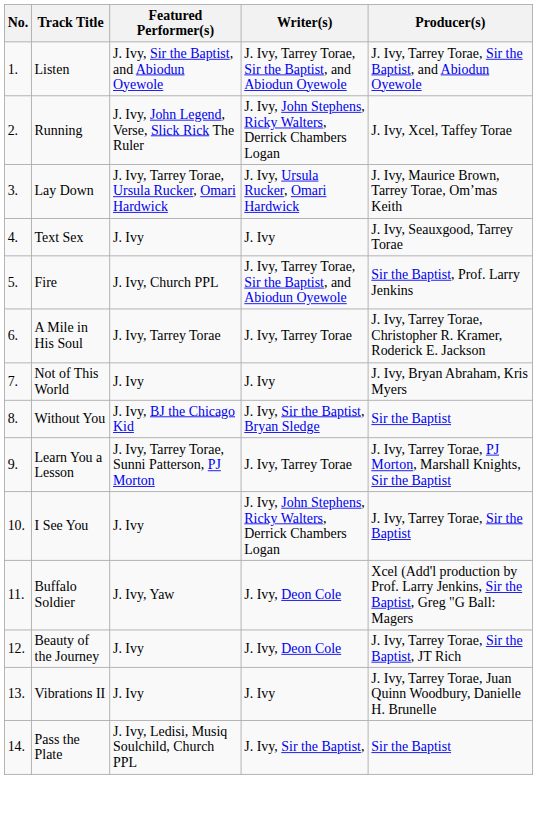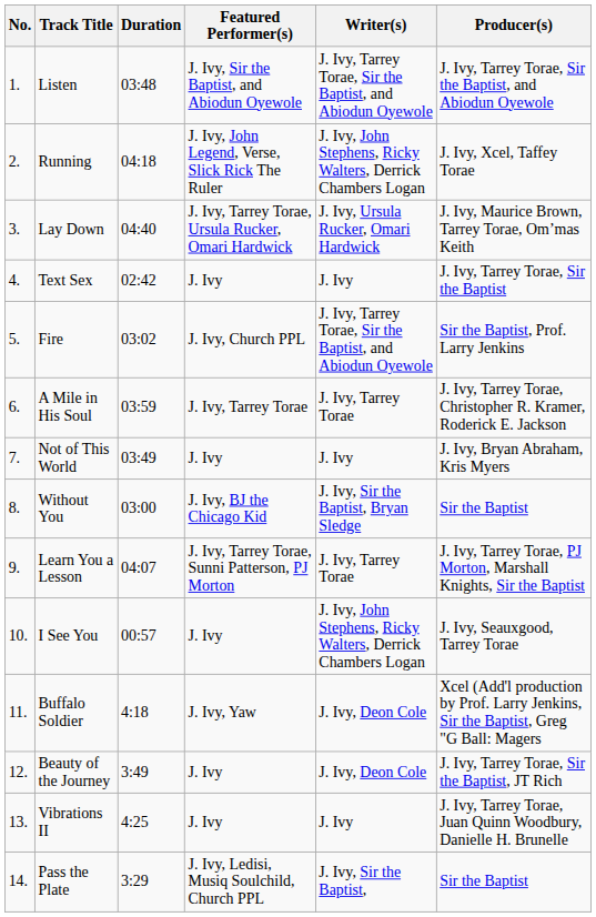 <table class="wikitable">
 <tr>
 <th scope="col">No.</th>
 <th scope="col">Track Title</th>
+<th scope="col">Duration</th>
 <th scope="col">Featured Performer(s)</th>
 <th scope="col">Writer(s)</th>
 <th scope="col">Producer(s)</th>
 </tr>
 <tr>
 <td>1.</td>
 <td scope="row">Listen</td>
+<td>03:48</td>
 <td>J. Ivy, <a href='#'>Sir the Baptist</a>, and <a href='#'>Abiodun Oyewole</a></td>
 <td>J. Ivy, Tarrey Torae, <a href='#'>Sir the Baptist</a>, and <a href='#'>Abiodun Oyewole</a></td>
 <td>J. Ivy, Tarrey Torae, <a href='#'>Sir the Baptist</a>, and <a href='#'>Abiodun Oyewole</a></td>
 </tr>
 <tr>
 <td>2.</td>
 <td scope="row">Running</td>
+<td>04:18</td>
 <td>J. Ivy, <a href='#'>John Legend</a>, Verse, <a href='#'>Slick Rick</a> The Ruler</td>
 <td>J. Ivy, <a href='#'>John Stephens</a>, <a href='#'>Ricky Walters</a>, Derrick Chambers Logan</td>
 <td>J. Ivy, Xcel, Taffey Torae</td>
 </tr>
 <tr>
 <td>3.</td>
 <td scope="row">Lay Down</td>
+<td>04:40</td>
 <td>J. Ivy, Tarrey Torae, <a href='#'>Ursula Rucker</a>, <a href='#'>Omari Hardwick</a></td>
 <td>J. Ivy, <a href='#'>Ursula Rucker</a>, <a href='#'>Omari Hardwick</a></td>
 <td>J. Ivy, Maurice Brown,<br>Tarrey Torae, Om’mas Keith</td>
 </tr>
 <tr>
 <td>4.</td>
 <td scope="row">Text Sex</td>
+<td>02:42</td>
 <td>J. Ivy</td>
 <td>J. Ivy</td>
-<td>J. Ivy, Seauxgood, Tarrey Torae</td>
+<td>J. Ivy, Tarrey Torae, <a href='#'>Sir the Baptist</a></td>
 </tr>
 <tr>
 <td>5.</td>
 <td scope="row">Fire</td>
+<td>03:02</td>
 <td>J. Ivy, Church PPL</td>
 <td>J. Ivy, Tarrey Torae, <a href='#'>Sir the Baptist</a>, and <a href='#'>Abiodun Oyewole</a></td>
 <td><a href='#'>Sir the Baptist</a>, Prof. Larry Jenkins</td>
 </tr>
 <tr>
 <td>6.</td>
 <td scope="row">A Mile in His Soul</td>
+<td>03:59</td>
 <td>J. Ivy, Tarrey Torae</td>
 <td>J. Ivy, Tarrey Torae</td>
 <td>J. Ivy, Tarrey Torae, Christopher R. Kramer, Roderick E. Jackson</td>
 </tr>
 <tr>
 <td>7.</td>
 <td scope="row">Not of This World</td>
+<td>03:49</td>
 <td>J. Ivy</td>
 <td>J. Ivy</td>
 <td>J. Ivy, Bryan Abraham, Kris Myers</td>
 </tr>
 <tr>
 <td>8.</td>
 <td scope="row">Without You</td>
+<td>03:00</td>
 <td>J. Ivy, <a href='#'>BJ the Chicago Kid</a></td>
 <td>J. Ivy, <a href='#'>Sir the Baptist</a>, <a href='#'>Bryan Sledge</a></td>
 <td><a href='#'>Sir the Baptist</a></td>
 </tr>
 <tr>
 <td>9.</td>
 <td scope="row">Learn You a Lesson</td>
+<td>04:07</td>
 <td>J. Ivy, Tarrey Torae, Sunni Patterson, <a href='#'>PJ Morton</a></td>
 <td>J. Ivy, Tarrey Torae</td>
 <td>J. Ivy, Tarrey Torae, <a href='#'>PJ Morton</a>, Marshall Knights, <a href='#'>Sir the Baptist</a></td>
 </tr>
 <tr>
 <td>10.</td>
 <td scope="row">I See You</td>
+<td>00:57</td>
 <td>J. Ivy</td>
 <td>J. Ivy, <a href='#'>John Stephens</a>, <a href='#'>Ricky Walters</a>, Derrick Chambers Logan</td>
-<td>J. Ivy, Tarrey Torae, <a href='#'>Sir the Baptist</a></td>
+<td>J. Ivy, Seauxgood, Tarrey Torae</td>
 </tr>
 <tr>
 <td>11.</td>
 <td scope="row">Buffalo Soldier</td>
+<td>4:18</td>
 <td>J. Ivy, Yaw</td>
 <td>J. Ivy, <a href='#'>Deon Cole</a></td>
 <td>Xcel (Add'l production by Prof. Larry Jenkins, <a href='#'>Sir the Baptist</a>, Greg "G Ball: Magers</td>
 </tr>
 <tr>
 <td>12.</td>
 <td scope="row">Beauty of the Journey</td>
+<td>3:49</td>
 <td>J. Ivy</td>
 <td>J. Ivy, <a href='#'>Deon Cole</a></td>
 <td>J. Ivy, Tarrey Torae, <a href='#'>Sir the Baptist</a>, JT Rich</td>
 </tr>
 <tr>
 <td>13.</td>
 <td scope="row">Vibrations II</td>
+<td>4:25</td>
 <td>J. Ivy</td>
 <td>J. Ivy</td>
 <td>J. Ivy, Tarrey Torae, Juan Quinn Woodbury, Danielle H. Brunelle</td>
 </tr>
 <tr>
 <td>14.</td>
 <td scope="row">Pass the Plate</td>
+<td>3:29</td>
 <td>J. Ivy, Ledisi, Musiq Soulchild, Church PPL</td>
 <td>J. Ivy, <a href='#'>Sir the Baptist</a>,</td>
 <td><a href='#'>Sir the Baptist</a></td>
 </tr>
 </table>
